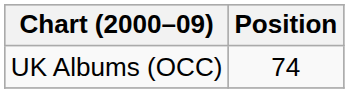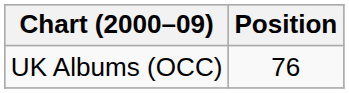 <table class="wikitable">
 <tr>
 <th>Chart (2000–09)</th>
 <th>Position</th>
 </tr>
 <tr>
 <td>UK Albums (OCC)</td>
-<td style="text-align:center;">74</td>
+<td style="text-align:center;">76</td>
 </tr>
 </table>
